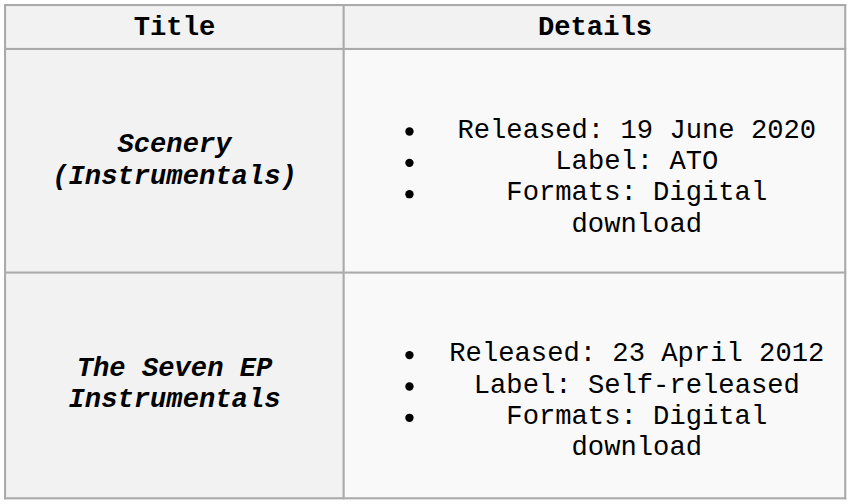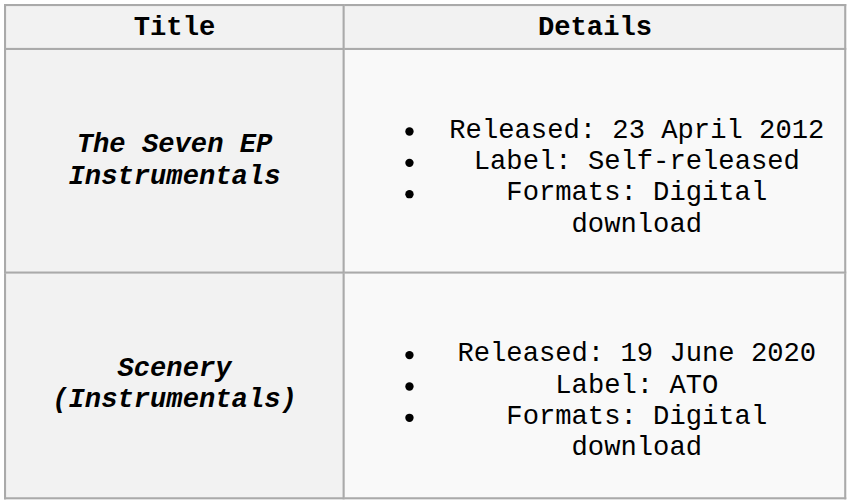 <table class="wikitable plainrowheaders" style="text-align:center;">
 <tr>
 <th scope="col" rowspan="1" style="width:12em;">Title</th>
 <th scope="col" rowspan="1" style="width:18em;">Details</th>
 </tr>
 <tr>
+<th scope="row"><em>The Seven EP Instrumentals</em></th>
+<td><br><ul><li>Released: 23 April 2012</li><li>Label: Self-released</li><li>Formats: Digital download</li></ul></td>
+</tr>
+<tr>
 <th scope="row"><em>Scenery (Instrumentals)</em></th>
 <td><br><ul><li>Released: 19 June 2020</li><li>Label: ATO</li><li>Formats: Digital download</li></ul></td>
 </tr>
-<tr>
-<th scope="row"><em>The Seven EP Instrumentals</em></th>
-<td><br><ul><li>Released: 23 April 2012</li><li>Label: Self-released</li><li>Formats: Digital download</li></ul></td>
-</tr>
 </table>
